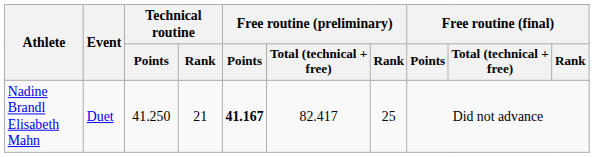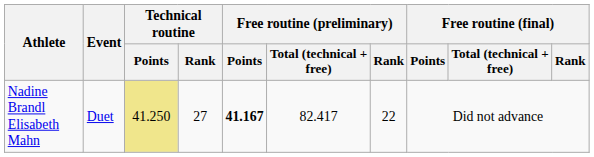 <table class="wikitable" style="font-size:90%">
 <tr>
 <th rowspan="2">Athlete</th>
 <th rowspan="2">Event</th>
 <th colspan=2>Technical routine</th>
 <th colspan=3>Free routine (preliminary)</th>
 <th colspan=3>Free routine (final)</th>
 </tr>
 <tr style="font-size:95%">
 <th>Points</th>
 <th>Rank</th>
 <th>Points</th>
 <th>Total (technical + free)</th>
 <th>Rank</th>
 <th>Points</th>
 <th>Total (technical + free)</th>
 <th>Rank</th>
 </tr>
 <tr align=center>
 <td align=left><a href='#'>Nadine Brandl</a><br><a href='#'>Elisabeth Mahn</a></td>
 <td align=left><a href='#'>Duet</a></td>
-<td>41.250</td>
-<td>21</td>
+<td style="background: khaki;">41.250</td>
+<td>27</td>
 <td><strong>41.167</strong></td>
 <td>82.417</td>
-<td>25</td>
+<td>22</td>
 <td colspan=3>Did not advance</td>
 </tr>
 </table>
